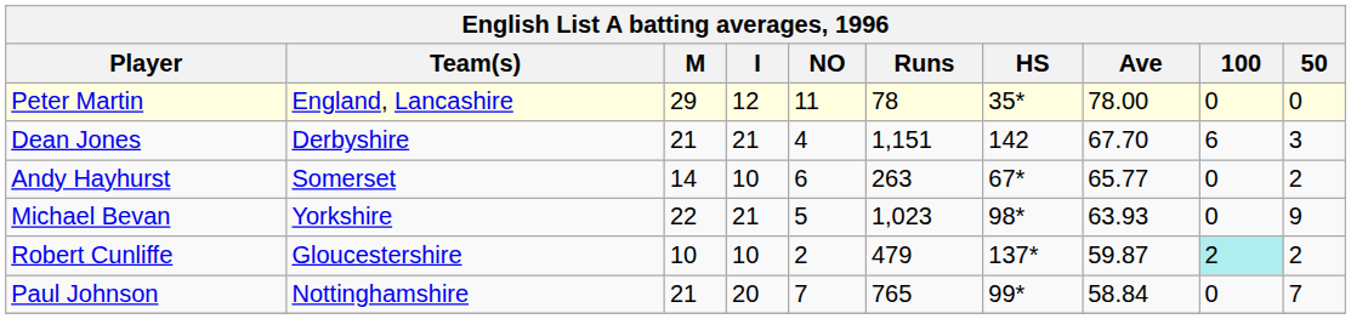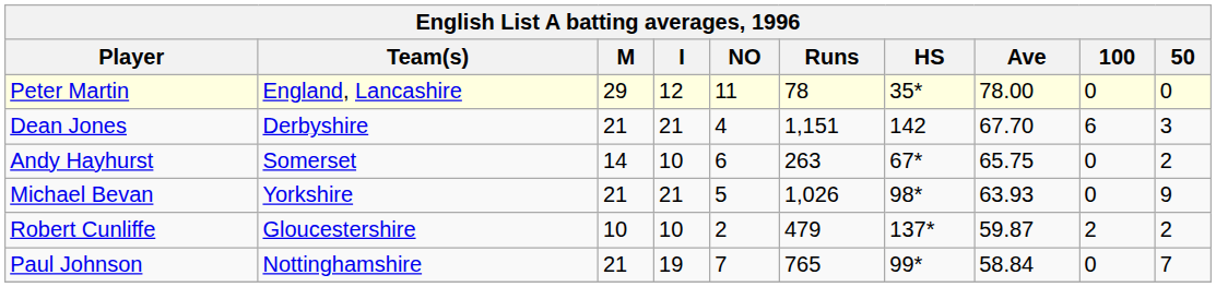 <table class="wikitable" width="100%">
 <tr>
 <th bgcolor="#efefef" colspan=14>English List A batting averages, 1996</th>
 </tr>
 <tr bgcolor="#efefef">
 <th>Player</th>
 <th>Team(s)</th>
 <th>M</th>
 <th>I</th>
 <th>NO</th>
 <th>Runs</th>
 <th>HS</th>
 <th>Ave</th>
 <th>100</th>
 <th>50</th>
 </tr>
 <tr bgcolor="#ffffe0">
 <td><a href='#'>Peter Martin</a></td>
 <td><a href='#'>England</a>, <a href='#'>Lancashire</a></td>
 <td>29</td>
 <td>12</td>
 <td>11</td>
 <td>78</td>
 <td>35*</td>
 <td>78.00</td>
 <td>0</td>
 <td>0</td>
 </tr>
 <tr>
 <td><a href='#'>Dean Jones</a></td>
 <td><a href='#'>Derbyshire</a></td>
 <td>21</td>
 <td>21</td>
 <td>4</td>
 <td>1,151</td>
 <td>142</td>
 <td>67.70</td>
 <td>6</td>
 <td>3</td>
 </tr>
 <tr>
 <td><a href='#'>Andy Hayhurst</a></td>
 <td><a href='#'>Somerset</a></td>
 <td>14</td>
 <td>10</td>
 <td>6</td>
 <td>263</td>
 <td>67*</td>
-<td>65.77</td>
+<td>65.75</td>
 <td>0</td>
 <td>2</td>
 </tr>
 <tr>
 <td><a href='#'>Michael Bevan</a></td>
 <td><a href='#'>Yorkshire</a></td>
-<td>22</td>
+<td>21</td>
 <td>21</td>
 <td>5</td>
-<td>1,023</td>
+<td>1,026</td>
 <td>98*</td>
 <td>63.93</td>
 <td>0</td>
 <td>9</td>
 </tr>
 <tr>
 <td><a href='#'>Robert Cunliffe</a></td>
 <td><a href='#'>Gloucestershire</a></td>
 <td>10</td>
 <td>10</td>
 <td>2</td>
 <td>479</td>
 <td>137*</td>
 <td>59.87</td>
-<td style="background: paleturquoise;">2</td>
+<td>2</td>
 <td>2</td>
 </tr>
 <tr>
 <td><a href='#'>Paul Johnson</a></td>
 <td><a href='#'>Nottinghamshire</a></td>
 <td>21</td>
-<td>20</td>
+<td>19</td>
 <td>7</td>
 <td>765</td>
 <td>99*</td>
 <td>58.84</td>
 <td>0</td>
 <td>7</td>
 </tr>
 <tr>
 </tr>
 </table>
